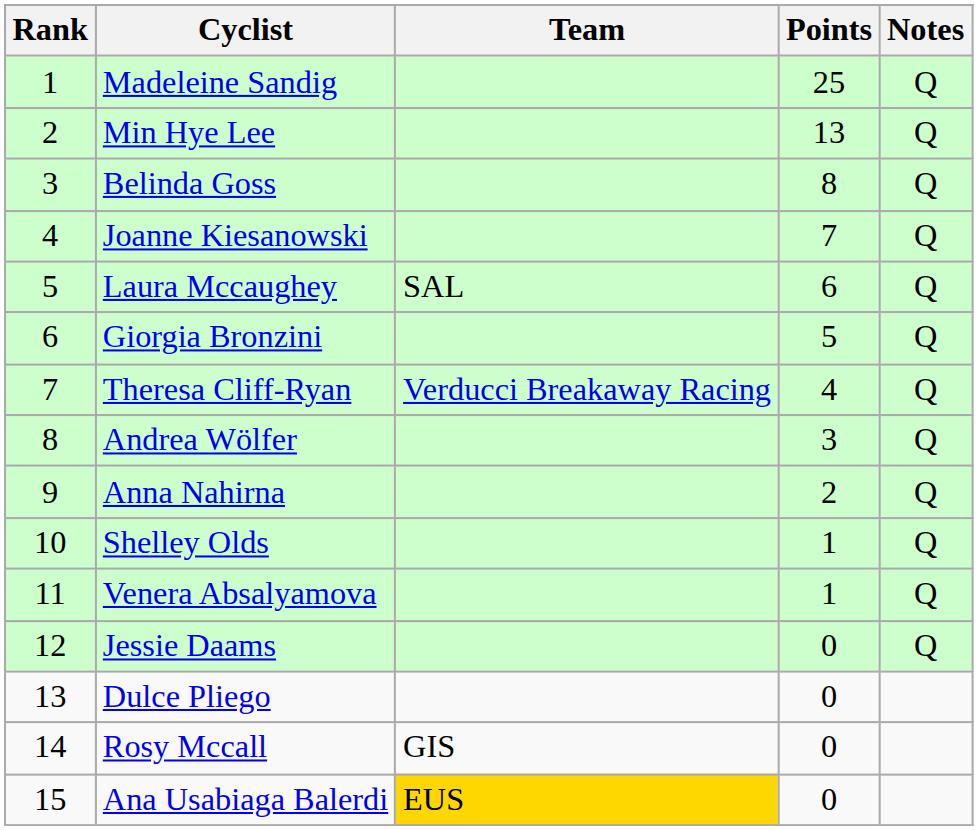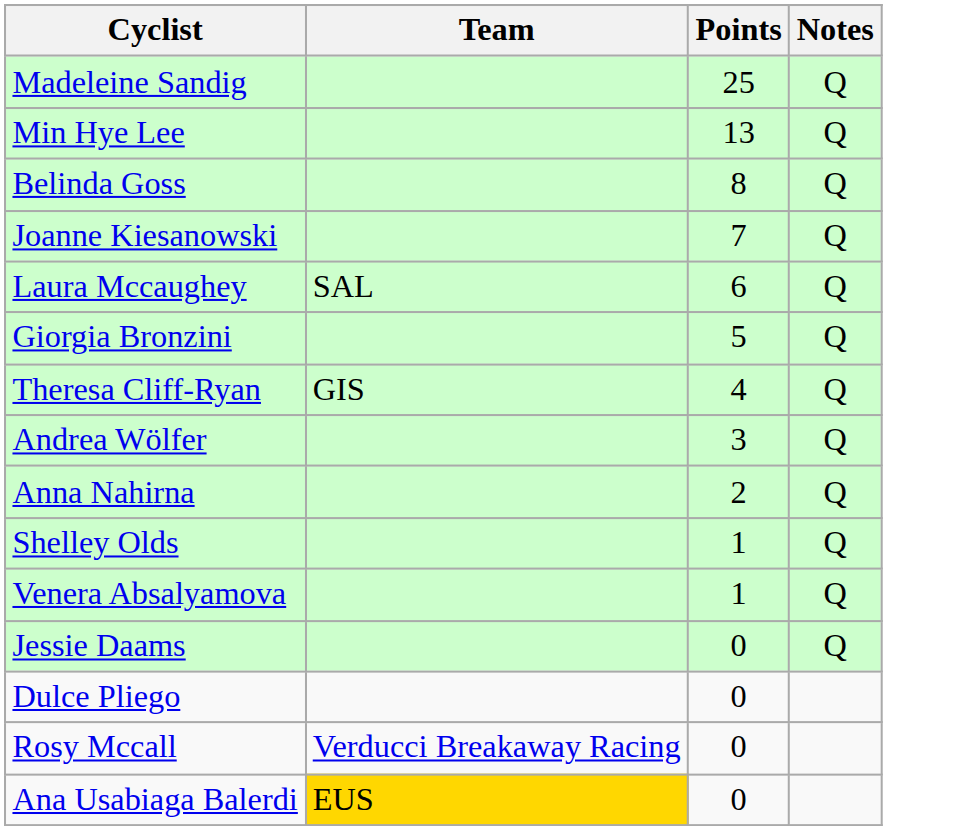 <table class="wikitable sortable" style="text-align:center;">
 <tr>
-<th>Rank</th>
 <th class="unsortable">Cyclist</th>
 <th>Team</th>
 <th>Points</th>
 <th class="unsortable">Notes</th>
 </tr>
 <tr bgcolor=ccffcc>
-<td>1</td>
 <td align="left"><a href='#'>Madeleine Sandig</a></td>
 <td align="left"></td>
 <td>25</td>
 <td>Q</td>
 </tr>
 <tr bgcolor=ccffcc>
-<td>2</td>
 <td align="left"><a href='#'>Min Hye Lee</a></td>
 <td align="left"></td>
 <td>13</td>
 <td>Q</td>
 </tr>
 <tr bgcolor=ccffcc>
-<td>3</td>
 <td align="left"><a href='#'>Belinda Goss</a></td>
 <td align="left"></td>
 <td>8</td>
 <td>Q</td>
 </tr>
 <tr bgcolor=ccffcc>
-<td>4</td>
 <td align="left"><a href='#'>Joanne Kiesanowski</a></td>
 <td align="left"></td>
 <td>7</td>
 <td>Q</td>
 </tr>
 <tr bgcolor=ccffcc>
-<td>5</td>
 <td align="left"><a href='#'>Laura Mccaughey</a></td>
 <td align="left">SAL</td>
 <td>6</td>
 <td>Q</td>
 </tr>
 <tr bgcolor=ccffcc>
-<td>6</td>
 <td align="left"><a href='#'>Giorgia Bronzini</a></td>
 <td align="left"></td>
 <td>5</td>
 <td>Q</td>
 </tr>
 <tr bgcolor=ccffcc>
-<td>7</td>
 <td align="left"><a href='#'>Theresa Cliff-Ryan</a></td>
-<td align="left"><a href='#'>Verducci Breakaway Racing</a></td>
+<td align="left">GIS</td>
 <td>4</td>
 <td>Q</td>
 </tr>
 <tr bgcolor=ccffcc>
-<td>8</td>
 <td align="left"><a href='#'>Andrea Wölfer</a></td>
 <td align="left"></td>
 <td>3</td>
 <td>Q</td>
 </tr>
 <tr bgcolor=ccffcc>
-<td>9</td>
 <td align="left"><a href='#'>Anna Nahirna</a></td>
 <td align="left"></td>
 <td>2</td>
 <td>Q</td>
 </tr>
 <tr bgcolor=ccffcc>
-<td>10</td>
 <td align="left"><a href='#'>Shelley Olds</a></td>
 <td align="left"></td>
 <td>1</td>
 <td>Q</td>
 </tr>
 <tr bgcolor=ccffcc>
-<td>11</td>
 <td align="left"><a href='#'>Venera Absalyamova</a></td>
 <td align="left"></td>
 <td>1</td>
 <td>Q</td>
 </tr>
 <tr bgcolor=ccffcc>
-<td>12</td>
 <td align="left"><a href='#'>Jessie Daams</a></td>
 <td align="left"></td>
 <td>0</td>
 <td>Q</td>
 </tr>
 <tr>
-<td>13</td>
 <td align="left"><a href='#'>Dulce Pliego</a></td>
 <td align="left"></td>
 <td>0</td>
 <td></td>
 </tr>
 <tr>
-<td>14</td>
 <td align="left"><a href='#'>Rosy Mccall</a></td>
-<td align="left">GIS</td>
+<td align="left"><a href='#'>Verducci Breakaway Racing</a></td>
 <td>0</td>
 <td></td>
 </tr>
 <tr>
-<td>15</td>
 <td align="left"><a href='#'>Ana Usabiaga Balerdi</a></td>
 <td align="left" style="background: gold;">EUS</td>
 <td>0</td>
 <td></td>
 </tr>
 </table>
